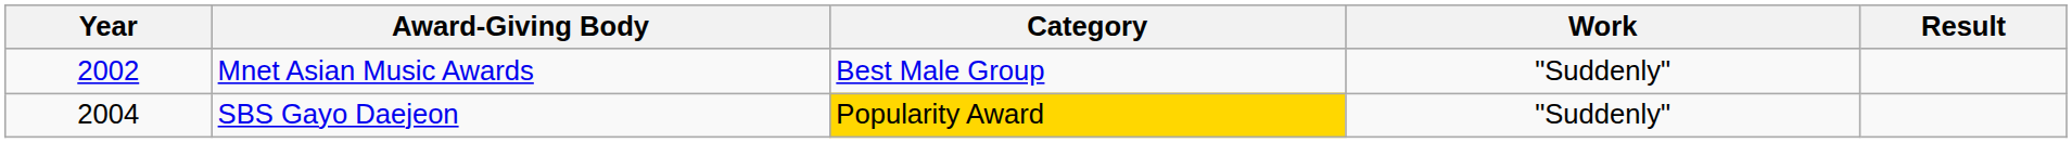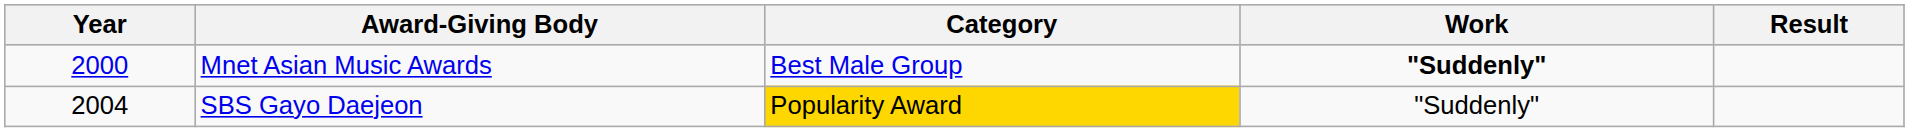 <table | width="75%" class="wikitable sortable">
 <tr>
 <th width="10%">Year</th>
 <th width="30%">Award-Giving Body</th>
 <th width="25%">Category</th>
 <th width="25%">Work</th>
 <th width="10%">Result</th>
 </tr>
 <tr>
-<td align="center"><a href='#'>2002</a></td>
+<td align="center"><a href='#'>2000</a></td>
 <td><a href='#'>Mnet Asian Music Awards</a></td>
 <td><a href='#'>Best Male Group</a></td>
-<td align="center">"Suddenly"</td>
+<td align="center"><strong>"Suddenly"</strong></td>
 <td></td>
 </tr>
 <tr>
 <td align="center">2004</td>
 <td><a href='#'>SBS Gayo Daejeon</a></td>
 <td style="background: gold;">Popularity Award</td>
 <td align="center">"Suddenly"</td>
 <td></td>
 </tr>
 </table>
